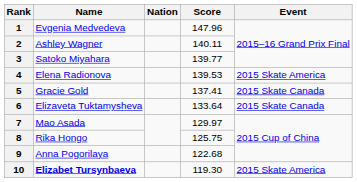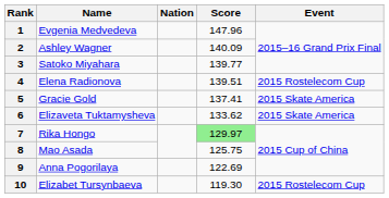 <table class="wikitable sortable">
 <tr>
 <th>Rank</th>
 <th>Name</th>
 <th>Nation</th>
 <th style="width:80px;">Score</th>
 <th>Event</th>
 </tr>
 <tr>
 <th>1</th>
 <td><a href='#'>Evgenia Medvedeva</a></td>
 <td></td>
 <td style="text-align:center;">147.96</td>
 <td rowspan="3"><a href='#'>2015–16 Grand Prix Final</a></td>
 </tr>
 <tr>
 <th>2</th>
 <td><a href='#'>Ashley Wagner</a></td>
 <td></td>
-<td style="text-align:center;">140.11</td>
+<td style="text-align:center;">140.09</td>
 </tr>
 <tr>
 <th>3</th>
 <td><a href='#'>Satoko Miyahara</a></td>
 <td></td>
 <td style="text-align:center;">139.77</td>
 </tr>
 <tr>
 <th>4</th>
 <td><a href='#'>Elena Radionova</a></td>
 <td></td>
-<td style="text-align:center;">139.53</td>
-<td><a href='#'>2015 Skate America</a></td>
+<td style="text-align:center;">139.51</td>
+<td><a href='#'>2015 Rostelecom Cup</a></td>
 </tr>
 <tr>
 <th>5</th>
 <td><a href='#'>Gracie Gold</a></td>
 <td></td>
 <td style="text-align:center;">137.41</td>
-<td><a href='#'>2015 Skate Canada</a></td>
+<td><a href='#'>2015 Skate America</a></td>
 </tr>
 <tr>
 <th>6</th>
 <td><a href='#'>Elizaveta Tuktamysheva</a></td>
 <td></td>
-<td style="text-align:center;">133.64</td>
-<td><a href='#'>2015 Skate Canada</a></td>
+<td style="text-align:center;">133.62</td>
+<td><a href='#'>2015 Skate America</a></td>
 </tr>
 <tr>
 <th>7</th>
-<td><a href='#'>Mao Asada</a></td>
+<td><a href='#'>Rika Hongo</a></td>
 <td rowspan="2"></td>
-<td style="text-align:center;">129.97</td>
+<td style="background: lightgreen; text-align:center;">129.97</td>
 <td rowspan="3"><a href='#'>2015 Cup of China</a></td>
 </tr>
 <tr>
 <th>8</th>
-<td><a href='#'>Rika Hongo</a></td>
+<td><a href='#'>Mao Asada</a></td>
 <td style="text-align:center;">125.75</td>
 </tr>
 <tr>
 <th>9</th>
 <td><a href='#'>Anna Pogorilaya</a></td>
 <td></td>
-<td style="text-align:center;">122.68</td>
+<td style="text-align:center;">122.69</td>
 </tr>
 <tr>
 <th>10</th>
-<td><strong><a href='#'>Elizabet Tursynbaeva</a></strong></td>
+<td><a href='#'>Elizabet Tursynbaeva</a></td>
 <td></td>
 <td style="text-align:center;">119.30</td>
-<td><a href='#'>2015 Skate America</a></td>
+<td><a href='#'>2015 Rostelecom Cup</a></td>
 </tr>
 </table>
